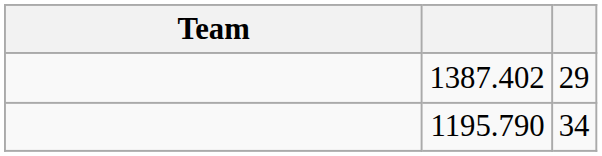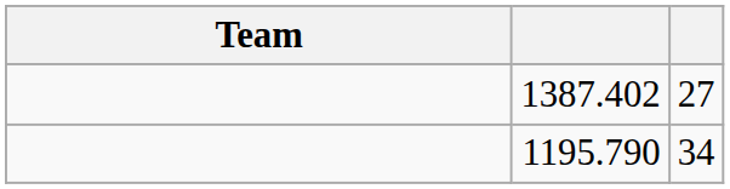 <table class="wikitable">
 <tr>
 <th width=210>Team</th>
 <th></th>
 <th></th>
 </tr>
 <tr>
 <td><strong></strong></td>
 <td align=right>1387.402</td>
-<td align=center>29</td>
+<td align=center>27</td>
 </tr>
 <tr>
 <td><strong></strong></td>
 <td align=right>1195.790</td>
 <td align=center>34</td>
 </tr>
 </table>
